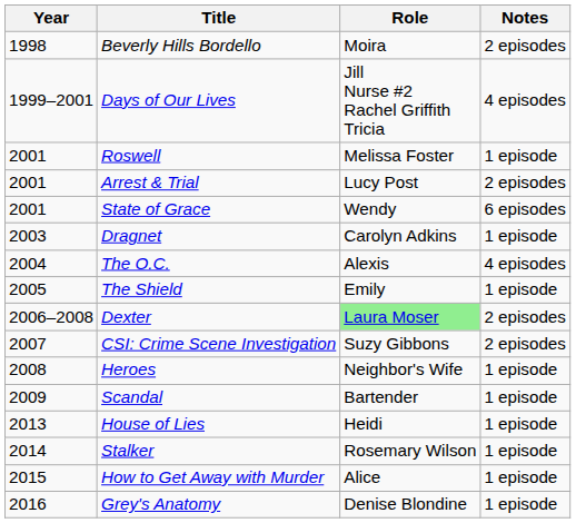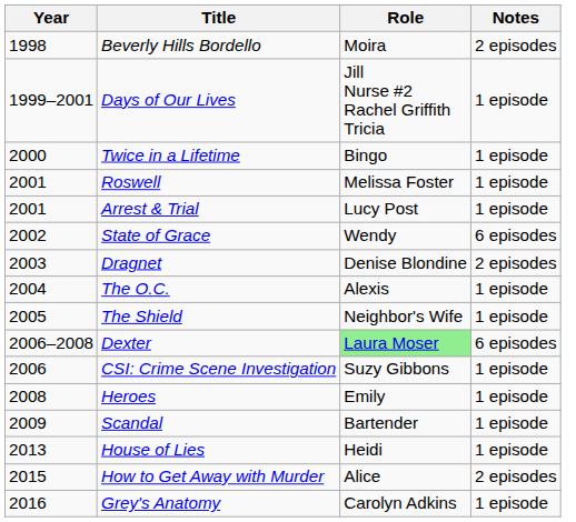 <table class="wikitable sortable">
 <tr>
 <th>Year</th>
 <th>Title</th>
 <th>Role</th>
 <th class="unsortable">Notes</th>
 </tr>
 <tr>
 <td>1998</td>
 <td><em>Beverly Hills Bordello</em></td>
 <td>Moira</td>
 <td>2 episodes</td>
 </tr>
 <tr>
 <td>1999–2001</td>
 <td><em><a href='#'>Days of Our Lives</a></em></td>
 <td>Jill<br>Nurse #2<br>Rachel Griffith<br>Tricia</td>
-<td>4 episodes</td>
+<td>1 episode</td>
+</tr>
+<tr>
+<td>2000</td>
+<td><em><a href='#'>Twice in a Lifetime</a></em></td>
+<td>Bingo</td>
+<td>1 episode</td>
 </tr>
 <tr>
 <td>2001</td>
 <td><em><a href='#'>Roswell</a></em></td>
 <td>Melissa Foster</td>
 <td>1 episode</td>
 </tr>
 <tr>
 <td>2001</td>
 <td><em><a href='#'>Arrest & Trial</a></em></td>
 <td>Lucy Post</td>
-<td>2 episodes</td>
+<td>1 episode</td>
 </tr>
 <tr>
-<td>2001</td>
+<td>2002</td>
 <td><em><a href='#'>State of Grace</a></em></td>
 <td>Wendy</td>
 <td>6 episodes</td>
 </tr>
 <tr>
 <td>2003</td>
 <td><em><a href='#'>Dragnet</a></em></td>
-<td>Carolyn Adkins</td>
-<td>1 episode</td>
+<td>Denise Blondine</td>
+<td>2 episodes</td>
 </tr>
 <tr>
 <td>2004</td>
 <td><em><a href='#'>The O.C.</a></em></td>
 <td>Alexis</td>
-<td>4 episodes</td>
+<td>1 episode</td>
 </tr>
 <tr>
 <td>2005</td>
 <td><em><a href='#'>The Shield</a></em></td>
-<td>Emily</td>
+<td>Neighbor's Wife</td>
 <td>1 episode</td>
 </tr>
 <tr>
 <td>2006–2008</td>
 <td><em><a href='#'>Dexter</a></em></td>
 <td style="background: lightgreen;"><a href='#'>Laura Moser</a></td>
-<td>2 episodes</td>
+<td>6 episodes</td>
 </tr>
 <tr>
-<td>2007</td>
+<td>2006</td>
 <td><em><a href='#'>CSI: Crime Scene Investigation</a></em></td>
 <td>Suzy Gibbons</td>
-<td>2 episodes</td>
+<td>1 episode</td>
 </tr>
 <tr>
 <td>2008</td>
 <td><em><a href='#'>Heroes</a></em></td>
-<td>Neighbor's Wife</td>
+<td>Emily</td>
 <td>1 episode</td>
 </tr>
 <tr>
 <td>2009</td>
 <td><em><a href='#'>Scandal</a></em></td>
 <td>Bartender</td>
 <td>1 episode</td>
 </tr>
 <tr>
 <td>2013</td>
 <td><em><a href='#'>House of Lies</a></em></td>
 <td>Heidi</td>
 <td>1 episode</td>
 </tr>
 <tr>
-<td>2014</td>
-<td><em><a href='#'>Stalker</a></em></td>
-<td>Rosemary Wilson</td>
-<td>1 episode</td>
-</tr>
-<tr>
 <td>2015</td>
 <td><em><a href='#'>How to Get Away with Murder</a></em></td>
 <td>Alice</td>
-<td>1 episode</td>
+<td>2 episodes</td>
 </tr>
 <tr>
 <td>2016</td>
 <td><em><a href='#'>Grey's Anatomy</a></em></td>
-<td>Denise Blondine</td>
+<td>Carolyn Adkins</td>
 <td>1 episode</td>
 </tr>
 </table>
